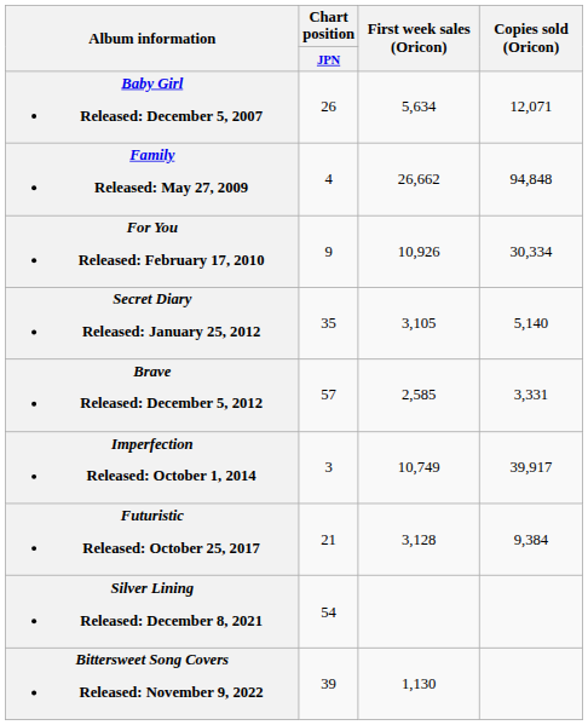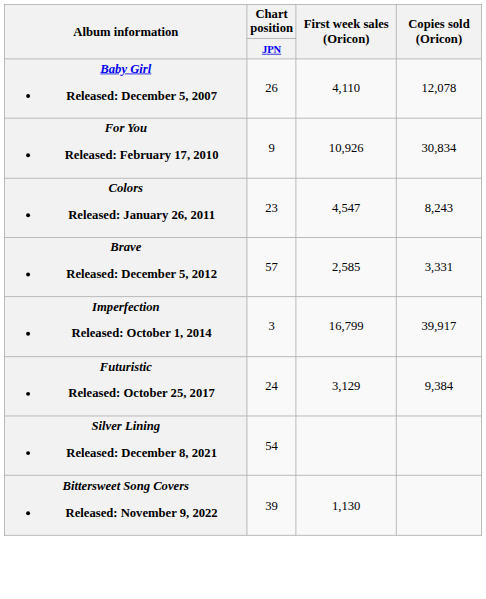 <table class="wikitable plainrowheaders">
 <tr>
 <th width="300" rowspan="2">Album information</th>
 <th>Chart position</th>
 <th width="120" rowspan="2">First week sales (Oricon)</th>
 <th width="100" rowspan="2">Copies sold (Oricon)</th>
 </tr>
 <tr>
 <th width="30"><small><a href='#'>JPN</a></small><br></th>
 </tr>
 <tr>
 <th scope="row"><em><a href='#'>Baby Girl</a></em><br><ul><li>Released: December 5, 2007</li></ul></th>
 <td align="center">26</td>
-<td align="center">5,634</td>
-<td align="center">12,071</td>
-</tr>
-<tr>
-<th scope="row"><em><a href='#'>Family</a></em><br><ul><li>Released: May 27, 2009</li></ul></th>
-<td align="center">4</td>
-<td align="center">26,662</td>
-<td align="center">94,848</td>
+<td align="center">4,110</td>
+<td align="center">12,078</td>
 </tr>
 <tr>
 <th scope="row"><em>For You</em><br><ul><li>Released: February 17, 2010</li></ul></th>
 <td align="center">9</td>
 <td align="center">10,926</td>
-<td align="center">30,334</td>
+<td align="center">30,834</td>
 </tr>
 <tr>
-<th scope="row"><em>Secret Diary</em><br><ul><li>Released: January 25, 2012</li></ul></th>
-<td align="center">35</td>
-<td align="center">3,105</td>
-<td align="center">5,140</td>
+<th scope="row"><em>Colors</em><br><ul><li>Released: January 26, 2011</li></ul></th>
+<td align="center">23</td>
+<td align="center">4,547</td>
+<td align="center">8,243</td>
 </tr>
 <tr>
 <th scope="row"><em>Brave</em><br><ul><li>Released: December 5, 2012</li></ul></th>
 <td align="center">57</td>
 <td align="center">2,585</td>
 <td align="center">3,331</td>
 </tr>
 <tr>
 <th scope="row"><em>Imperfection</em><br><ul><li>Released: October 1, 2014</li></ul></th>
 <td align="center">3</td>
-<td align="center">10,749</td>
+<td align="center">16,799</td>
 <td align="center">39,917</td>
 </tr>
 <tr>
 <th scope="row"><em>Futuristic</em><br><ul><li>Released: October 25, 2017</li></ul></th>
-<td align="center">21</td>
-<td align="center">3,128</td>
+<td align="center">24</td>
+<td align="center">3,129</td>
 <td align="center">9,384</td>
 </tr>
 <tr>
 <th scope="row"><em>Silver Lining</em><br><ul><li>Released: December 8, 2021</li></ul></th>
 <td align="center">54</td>
 <td align="center"></td>
 <td align="center"></td>
 </tr>
 <tr>
 <th scope="row"><em>Bittersweet Song Covers</em><br><ul><li>Released: November 9, 2022</li></ul></th>
 <td align="center">39</td>
 <td align="center">1,130</td>
 <td align="center"></td>
 </tr>
 </table>
